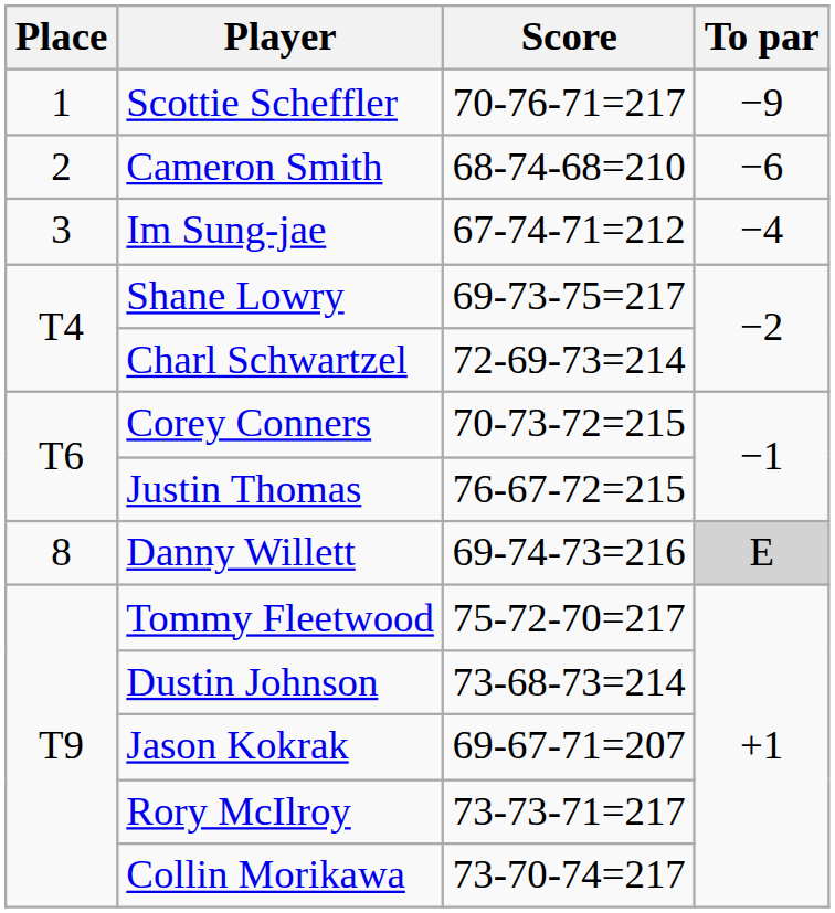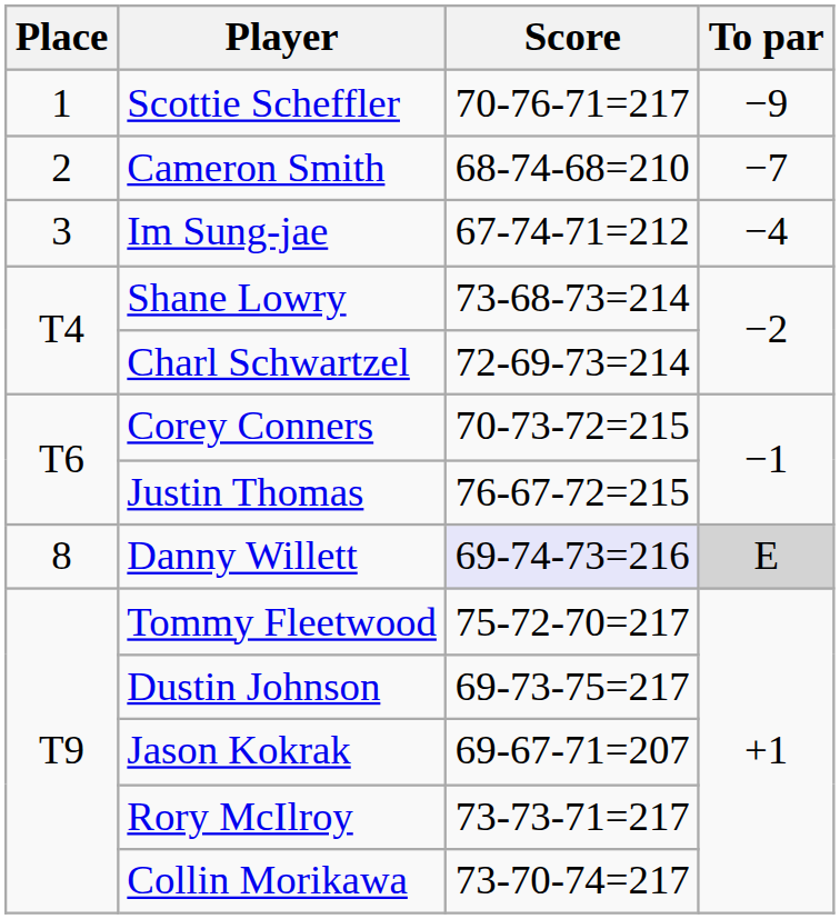 <table class="wikitable">
 <tr>
 <th>Place</th>
 <th>Player</th>
 <th>Score</th>
 <th>To par</th>
 </tr>
 <tr>
 <td align=center>1</td>
 <td> <a href='#'>Scottie Scheffler</a></td>
 <td>70-76-71=217</td>
 <td align=center>−9</td>
 </tr>
 <tr>
 <td align=center>2</td>
 <td> <a href='#'>Cameron Smith</a></td>
 <td>68-74-68=210</td>
-<td align=center>−6</td>
+<td align=center>−7</td>
 </tr>
 <tr>
 <td align=center>3</td>
 <td> <a href='#'>Im Sung-jae</a></td>
 <td>67-74-71=212</td>
 <td align=center>−4</td>
 </tr>
 <tr>
 <td rowspan=2 align=center>T4</td>
 <td> <a href='#'>Shane Lowry</a></td>
-<td>69-73-75=217</td>
+<td>73-68-73=214</td>
 <td rowspan=2 align=center>−2</td>
 </tr>
 <tr>
 <td> <a href='#'>Charl Schwartzel</a></td>
 <td>72-69-73=214</td>
 </tr>
 <tr>
 <td rowspan=2 align=center>T6</td>
 <td> <a href='#'>Corey Conners</a></td>
 <td>70-73-72=215</td>
 <td rowspan=2 align=center>−1</td>
 </tr>
 <tr>
 <td> <a href='#'>Justin Thomas</a></td>
 <td>76-67-72=215</td>
 </tr>
 <tr>
 <td align=center>8</td>
 <td> <a href='#'>Danny Willett</a></td>
-<td>69-74-73=216</td>
+<td style="background: lavender;">69-74-73=216</td>
 <td align=center style="background: lightgrey;">E</td>
 </tr>
 <tr>
 <td rowspan=5 align=center>T9</td>
 <td> <a href='#'>Tommy Fleetwood</a></td>
 <td>75-72-70=217</td>
 <td rowspan=5 align=center>+1</td>
 </tr>
 <tr>
 <td> <a href='#'>Dustin Johnson</a></td>
-<td>73-68-73=214</td>
+<td>69-73-75=217</td>
 </tr>
 <tr>
 <td> <a href='#'>Jason Kokrak</a></td>
 <td>69-67-71=207</td>
 </tr>
 <tr>
 <td> <a href='#'>Rory McIlroy</a></td>
 <td>73-73-71=217</td>
 </tr>
 <tr>
 <td> <a href='#'>Collin Morikawa</a></td>
 <td>73-70-74=217</td>
 </tr>
 </table>
